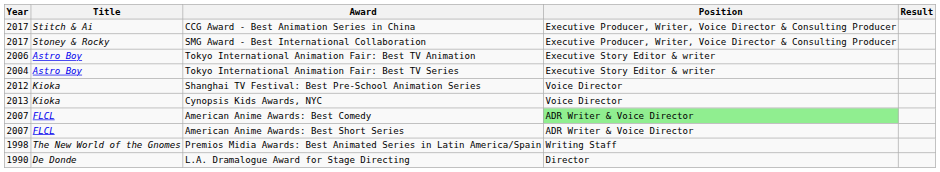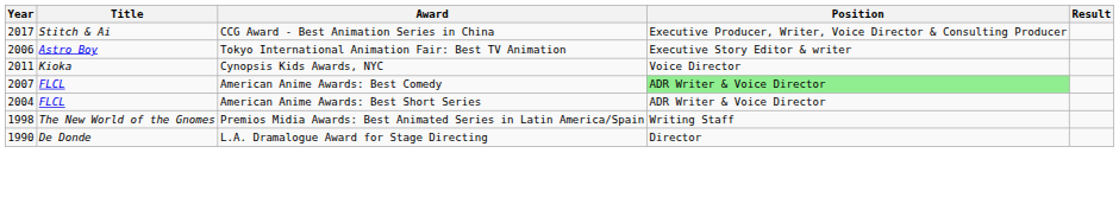 <table class="wikitable sortable">
 <tr>
 <th>Year</th>
 <th>Title</th>
 <th>Award</th>
 <th>Position</th>
 <th>Result</th>
 </tr>
 <tr>
 <td>2017</td>
 <td><em>Stitch & Ai</em></td>
 <td>CCG Award - Best Animation Series in China</td>
 <td>Executive Producer, Writer, Voice Director & Consulting Producer</td>
 <td></td>
 </tr>
 <tr>
-<td>2017</td>
-<td><em>Stoney & Rocky</em></td>
-<td>SMG Award - Best International Collaboration</td>
-<td>Executive Producer, Writer, Voice Director & Consulting Producer</td>
-<td></td>
-</tr>
-<tr>
 <td>2006</td>
 <td><em><a href='#'>Astro Boy</a></em></td>
 <td>Tokyo International Animation Fair: Best TV Animation</td>
 <td>Executive Story Editor & writer</td>
 <td></td>
 </tr>
 <tr>
-<td>2004</td>
-<td><em><a href='#'>Astro Boy</a></em></td>
-<td>Tokyo International Animation Fair: Best TV Series</td>
-<td>Executive Story Editor & writer</td>
-<td></td>
-</tr>
-<tr>
-<td>2012</td>
-<td><em>Kioka</em></td>
-<td>Shanghai TV Festival: Best Pre-School Animation Series</td>
-<td>Voice Director</td>
-<td></td>
-</tr>
-<tr>
-<td>2013</td>
+<td>2011</td>
 <td><em>Kioka</em></td>
 <td>Cynopsis Kids Awards, NYC</td>
 <td>Voice Director</td>
 <td></td>
 </tr>
 <tr>
 <td>2007</td>
 <td><em><a href='#'>FLCL</a></em></td>
 <td>American Anime Awards: Best Comedy</td>
 <td style="background: lightgreen;">ADR Writer & Voice Director</td>
 <td></td>
 </tr>
 <tr>
-<td>2007</td>
+<td>2004</td>
 <td><em><a href='#'>FLCL</a></em></td>
 <td>American Anime Awards: Best Short Series</td>
 <td>ADR Writer & Voice Director</td>
 <td></td>
 </tr>
 <tr>
 <td>1998</td>
 <td><em>The New World of the Gnomes</em></td>
 <td>Premios Midia Awards: Best Animated Series in Latin America/Spain</td>
 <td>Writing Staff</td>
 <td></td>
 </tr>
 <tr>
 <td>1990</td>
 <td><em>De Donde</em></td>
 <td>L.A. Dramalogue Award for Stage Directing</td>
 <td>Director</td>
 <td></td>
 </tr>
 </table>
